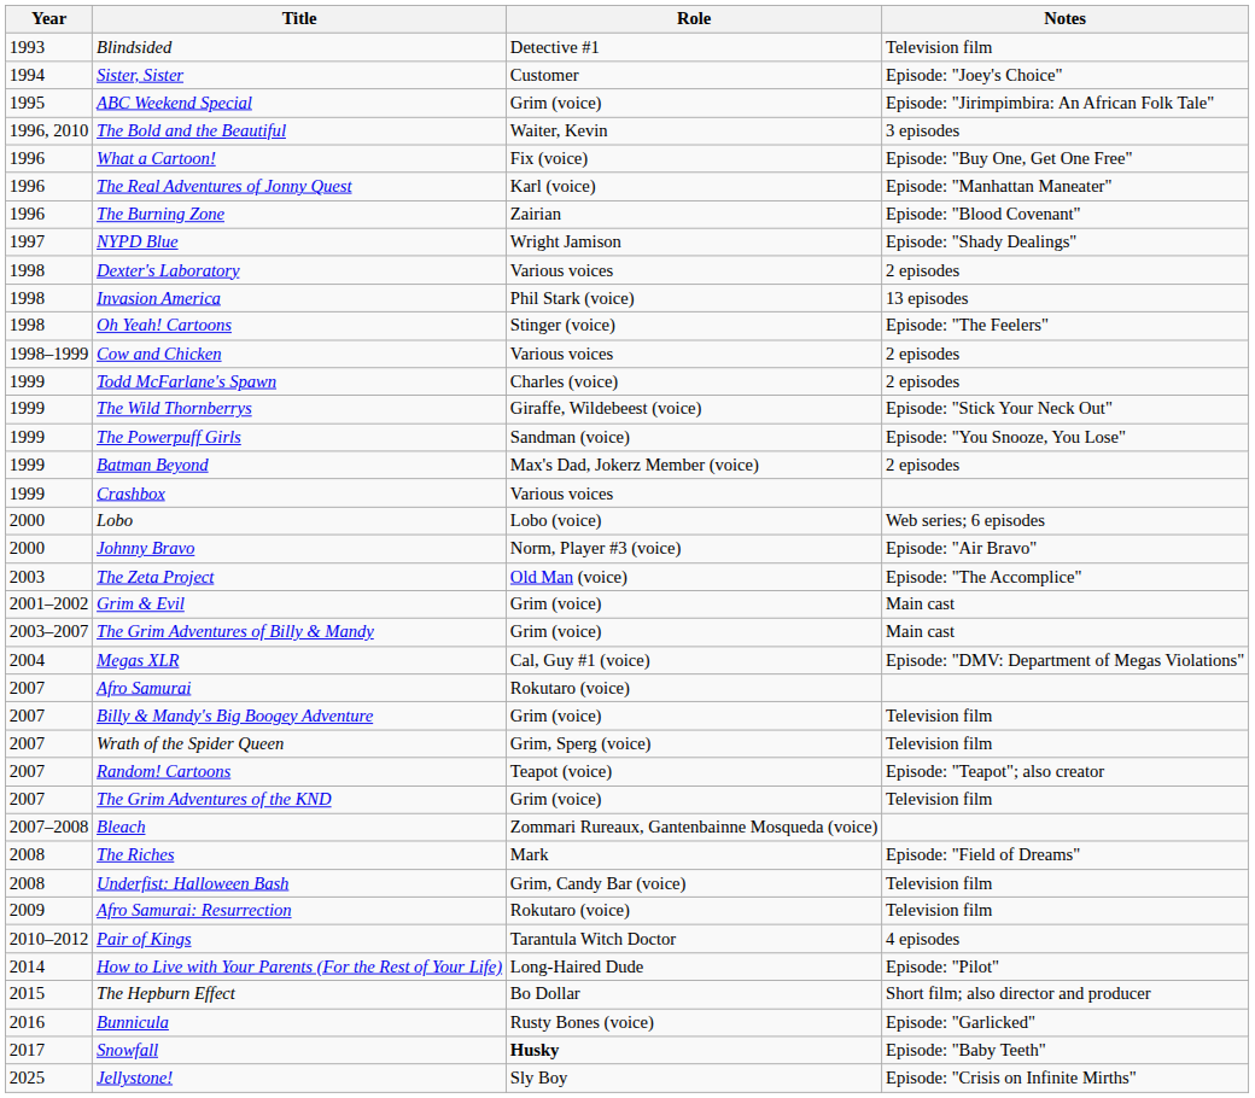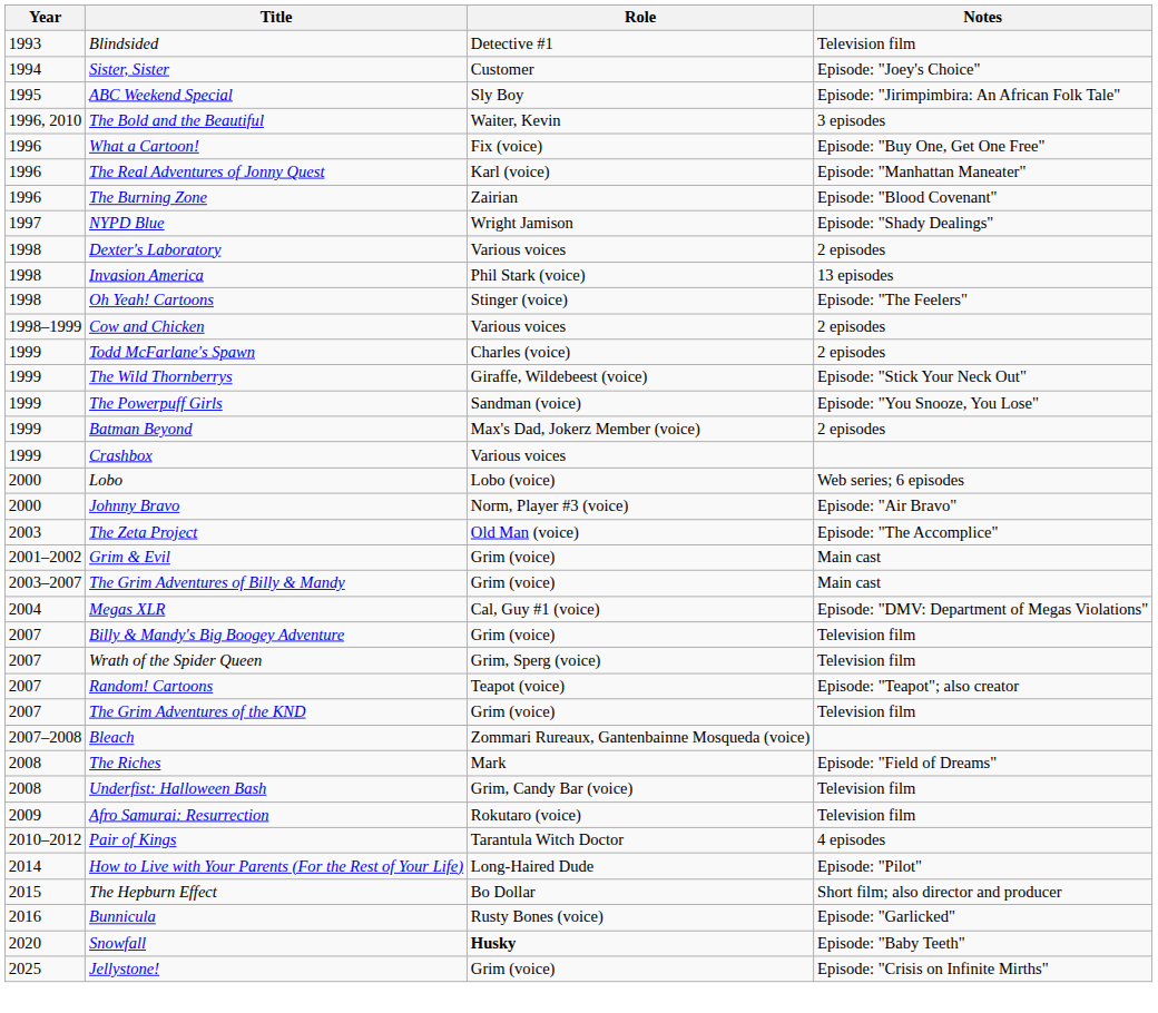 <table class="wikitable sortable">
 <tr>
 <th>Year</th>
 <th>Title</th>
 <th>Role</th>
 <th>Notes</th>
 </tr>
 <tr>
 <td>1993</td>
 <td><em>Blindsided</em></td>
 <td>Detective #1</td>
 <td>Television film</td>
 </tr>
 <tr>
 <td>1994</td>
 <td><em><a href='#'>Sister, Sister</a></em></td>
 <td>Customer</td>
 <td>Episode: "Joey's Choice"</td>
 </tr>
 <tr>
 <td>1995</td>
 <td><em><a href='#'>ABC Weekend Special</a></em></td>
-<td>Grim (voice)</td>
+<td>Sly Boy</td>
 <td>Episode: "Jirimpimbira: An African Folk Tale"</td>
 </tr>
 <tr>
 <td>1996, 2010</td>
 <td><em><a href='#'>The Bold and the Beautiful</a></em></td>
 <td>Waiter, Kevin</td>
 <td>3 episodes</td>
 </tr>
 <tr>
 <td>1996</td>
 <td><em><a href='#'>What a Cartoon!</a></em></td>
 <td>Fix (voice)</td>
 <td>Episode: "Buy One, Get One Free"</td>
 </tr>
 <tr>
 <td>1996</td>
 <td><em><a href='#'>The Real Adventures of Jonny Quest</a></em></td>
 <td>Karl (voice)</td>
 <td>Episode: "Manhattan Maneater"</td>
 </tr>
 <tr>
 <td>1996</td>
 <td><em><a href='#'>The Burning Zone</a></em></td>
 <td>Zairian</td>
 <td>Episode: "Blood Covenant"</td>
 </tr>
 <tr>
 <td>1997</td>
 <td><em><a href='#'>NYPD Blue</a></em></td>
 <td>Wright Jamison</td>
 <td>Episode: "Shady Dealings"</td>
 </tr>
 <tr>
 <td>1998</td>
 <td><em><a href='#'>Dexter's Laboratory</a></em></td>
 <td>Various voices</td>
 <td>2 episodes</td>
 </tr>
 <tr>
 <td>1998</td>
 <td><em><a href='#'>Invasion America</a></em></td>
 <td>Phil Stark (voice)</td>
 <td>13 episodes</td>
 </tr>
 <tr>
 <td>1998</td>
 <td><em><a href='#'>Oh Yeah! Cartoons</a></em></td>
 <td>Stinger (voice)</td>
 <td>Episode: "The Feelers"</td>
 </tr>
 <tr>
 <td>1998–1999</td>
 <td><em><a href='#'>Cow and Chicken</a></em></td>
 <td>Various voices</td>
 <td>2 episodes</td>
 </tr>
 <tr>
 <td>1999</td>
 <td><em><a href='#'>Todd McFarlane's Spawn</a></em></td>
 <td>Charles (voice)</td>
 <td>2 episodes</td>
 </tr>
 <tr>
 <td>1999</td>
 <td><em><a href='#'>The Wild Thornberrys</a></em></td>
 <td>Giraffe, Wildebeest (voice)</td>
 <td>Episode: "Stick Your Neck Out"</td>
 </tr>
 <tr>
 <td>1999</td>
 <td><em><a href='#'>The Powerpuff Girls</a></em></td>
 <td>Sandman (voice)</td>
 <td>Episode: "You Snooze, You Lose"</td>
 </tr>
 <tr>
 <td>1999</td>
 <td><em><a href='#'>Batman Beyond</a></em></td>
 <td>Max's Dad, Jokerz Member (voice)</td>
 <td>2 episodes</td>
 </tr>
 <tr>
 <td>1999</td>
 <td><em><a href='#'>Crashbox</a></em></td>
 <td>Various voices</td>
 <td></td>
 </tr>
 <tr>
 <td>2000</td>
 <td><em>Lobo</em></td>
 <td>Lobo (voice)</td>
 <td>Web series; 6 episodes</td>
 </tr>
 <tr>
 <td>2000</td>
 <td><em><a href='#'>Johnny Bravo</a></em></td>
 <td>Norm, Player #3 (voice)</td>
 <td>Episode: "Air Bravo"</td>
 </tr>
 <tr>
 <td>2003</td>
 <td><em><a href='#'>The Zeta Project</a></em></td>
 <td><a href='#'>Old Man</a> (voice)</td>
 <td>Episode: "The Accomplice"</td>
 </tr>
 <tr>
 <td>2001–2002</td>
 <td><em><a href='#'>Grim & Evil</a></em></td>
 <td>Grim (voice)</td>
 <td>Main cast</td>
 </tr>
 <tr>
 <td>2003–2007</td>
 <td><em><a href='#'>The Grim Adventures of Billy & Mandy</a></em></td>
 <td>Grim (voice)</td>
 <td>Main cast</td>
 </tr>
 <tr>
 <td>2004</td>
 <td><em><a href='#'>Megas XLR</a></em></td>
 <td>Cal, Guy #1 (voice)</td>
 <td>Episode: "DMV: Department of Megas Violations"</td>
 </tr>
 <tr>
 <td>2007</td>
-<td><em><a href='#'>Afro Samurai</a></em></td>
-<td>Rokutaro (voice)</td>
-<td></td>
-</tr>
-<tr>
-<td>2007</td>
 <td><em><a href='#'>Billy & Mandy's Big Boogey Adventure</a></em></td>
 <td>Grim (voice)</td>
 <td>Television film</td>
 </tr>
 <tr>
 <td>2007</td>
 <td><em>Wrath of the Spider Queen</em></td>
 <td>Grim, Sperg (voice)</td>
 <td>Television film</td>
 </tr>
 <tr>
 <td>2007</td>
 <td><em><a href='#'>Random! Cartoons</a></em></td>
 <td>Teapot (voice)</td>
 <td>Episode: "Teapot"; also creator</td>
 </tr>
 <tr>
 <td>2007</td>
 <td><em><a href='#'>The Grim Adventures of the KND</a></em></td>
 <td>Grim (voice)</td>
 <td>Television film</td>
 </tr>
 <tr>
 <td>2007–2008</td>
 <td><em><a href='#'>Bleach</a></em></td>
 <td>Zommari Rureaux, Gantenbainne Mosqueda (voice)</td>
 <td></td>
 </tr>
 <tr>
 <td>2008</td>
 <td><em><a href='#'>The Riches</a></em></td>
 <td>Mark</td>
 <td>Episode: "Field of Dreams"</td>
 </tr>
 <tr>
 <td>2008</td>
 <td><em><a href='#'>Underfist: Halloween Bash</a></em></td>
 <td>Grim, Candy Bar (voice)</td>
 <td>Television film</td>
 </tr>
 <tr>
 <td>2009</td>
 <td><em><a href='#'>Afro Samurai: Resurrection</a></em></td>
 <td>Rokutaro (voice)</td>
 <td>Television film</td>
 </tr>
 <tr>
 <td>2010–2012</td>
 <td><em><a href='#'>Pair of Kings</a></em></td>
 <td>Tarantula Witch Doctor</td>
 <td>4 episodes</td>
 </tr>
 <tr>
 <td>2014</td>
 <td><em><a href='#'>How to Live with Your Parents (For the Rest of Your Life)</a></em></td>
 <td>Long-Haired Dude</td>
 <td>Episode: "Pilot"</td>
 </tr>
 <tr>
 <td>2015</td>
 <td><em>The Hepburn Effect</em></td>
 <td>Bo Dollar</td>
 <td>Short film; also director and producer</td>
 </tr>
 <tr>
 <td>2016</td>
 <td><em><a href='#'>Bunnicula</a></em></td>
 <td>Rusty Bones (voice)</td>
 <td>Episode: "Garlicked"</td>
 </tr>
 <tr>
-<td>2017</td>
+<td>2020</td>
 <td><em><a href='#'>Snowfall</a></em></td>
 <td><strong>Husky</strong></td>
 <td>Episode: "Baby Teeth"</td>
 </tr>
 <tr>
 <td>2025</td>
 <td><em><a href='#'>Jellystone!</a></em></td>
-<td>Sly Boy</td>
+<td>Grim (voice)</td>
 <td>Episode: "Crisis on Infinite Mirths"</td>
 </tr>
 </table>
